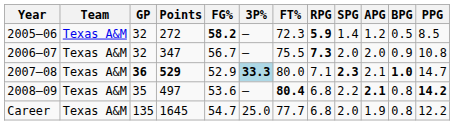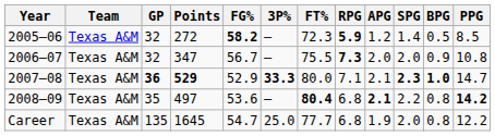 <table class="wikitable">
 <tr>
 <th>Year</th>
 <th>Team</th>
 <th>GP</th>
 <th>Points</th>
 <th>FG%</th>
 <th>3P%</th>
 <th>FT%</th>
 <th>RPG</th>
+<th>APG</th>
 <th>SPG</th>
-<th>APG</th>
 <th>BPG</th>
 <th>PPG</th>
 </tr>
 <tr>
 <td>2005–06</td>
 <td><a href='#'>Texas A&M</a></td>
 <td>32</td>
 <td>272</td>
 <td><strong>58.2</strong></td>
 <td>–</td>
 <td>72.3</td>
 <td><strong>5.9</strong></td>
+<td>1.2</td>
 <td>1.4</td>
-<td>1.2</td>
 <td>0.5</td>
 <td>8.5</td>
 </tr>
 <tr>
 <td>2006–07</td>
 <td>Texas A&M</td>
 <td>32</td>
 <td>347</td>
 <td>56.7</td>
 <td>–</td>
 <td>75.5</td>
 <td><strong>7.3</strong></td>
 <td>2.0</td>
 <td>2.0</td>
 <td>0.9</td>
 <td>10.8</td>
 </tr>
 <tr>
 <td>2007–08</td>
 <td>Texas A&M</td>
 <td><strong>36</strong></td>
 <td><strong>529</strong></td>
 <td>52.9</td>
-<td style="background: lightblue;"><strong>33.3</strong></td>
+<td><strong>33.3</strong></td>
 <td>80.0</td>
 <td>7.1</td>
+<td>2.1</td>
 <td><strong>2.3</strong></td>
-<td>2.1</td>
 <td><strong>1.0</strong></td>
 <td>14.7</td>
 </tr>
 <tr>
 <td>2008–09</td>
 <td>Texas A&M</td>
 <td>35</td>
 <td>497</td>
 <td>53.6</td>
 <td>–</td>
 <td><strong>80.4</strong></td>
 <td>6.8</td>
+<td><strong>2.1</strong></td>
 <td>2.2</td>
-<td><strong>2.1</strong></td>
 <td>0.8</td>
 <td><strong>14.2</strong></td>
 </tr>
 <tr>
 <td>Career</td>
 <td>Texas A&M</td>
 <td>135</td>
 <td>1645</td>
 <td>54.7</td>
 <td>25.0</td>
 <td>77.7</td>
 <td>6.8</td>
+<td>1.9</td>
 <td>2.0</td>
-<td>1.9</td>
 <td>0.8</td>
 <td>12.2</td>
 </tr>
 </table>
